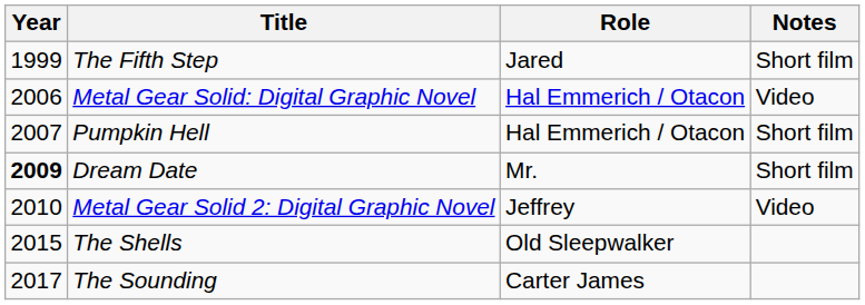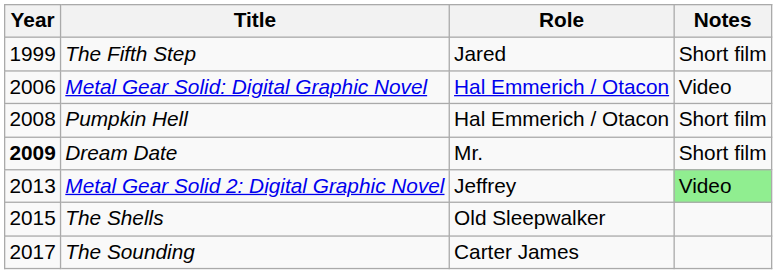 <table class="wikitable sortable">
 <tr>
 <th>Year</th>
 <th>Title</th>
 <th>Role</th>
 <th>Notes</th>
 </tr>
 <tr>
 <td>1999</td>
 <td><em>The Fifth Step</em></td>
 <td>Jared</td>
 <td>Short film</td>
 </tr>
 <tr>
 <td>2006</td>
 <td><em><a href='#'>Metal Gear Solid: Digital Graphic Novel</a></em></td>
 <td><a href='#'>Hal Emmerich / Otacon</a></td>
 <td>Video</td>
 </tr>
 <tr>
-<td>2007</td>
+<td>2008</td>
 <td><em>Pumpkin Hell</em></td>
 <td>Hal Emmerich / Otacon</td>
 <td>Short film</td>
 </tr>
 <tr>
 <td><strong>2009</strong></td>
 <td><em>Dream Date</em></td>
 <td>Mr.</td>
 <td>Short film</td>
 </tr>
 <tr>
-<td>2010</td>
+<td>2013</td>
 <td><em><a href='#'>Metal Gear Solid 2: Digital Graphic Novel</a></em></td>
 <td>Jeffrey</td>
-<td>Video</td>
+<td style="background: lightgreen;">Video</td>
 </tr>
 <tr>
 <td>2015</td>
 <td><em>The Shells</em></td>
 <td>Old Sleepwalker</td>
 <td></td>
 </tr>
 <tr>
 <td>2017</td>
 <td><em>The Sounding</em></td>
 <td>Carter James</td>
 <td></td>
 </tr>
 </table>
